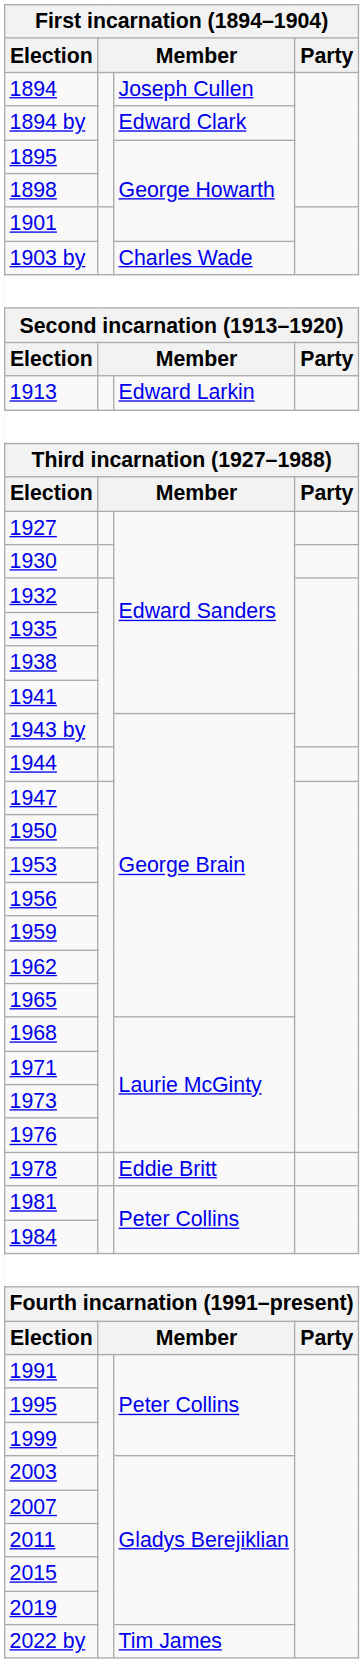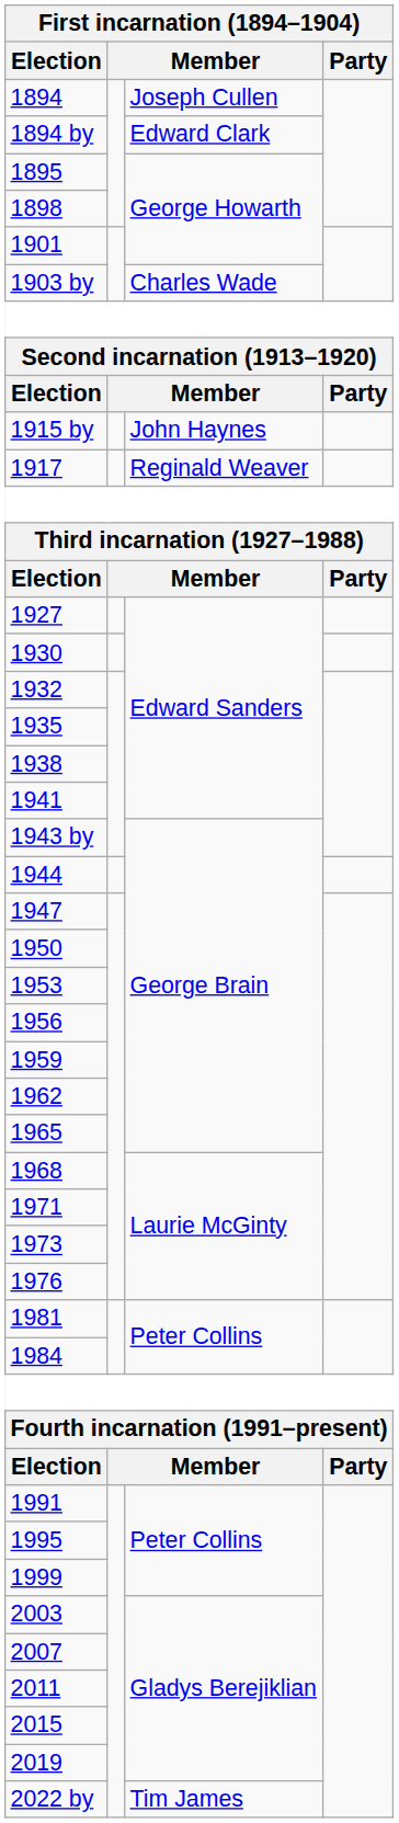 <table class="wikitable" style='background: #f9f9f9; border-style: none none none none;'>
 <tr>
 <th colspan="4">First incarnation (1894–1904)</th>
 </tr>
 <tr>
 <th>Election</th>
 <th colspan="2">Member</th>
 <th>Party</th>
 </tr>
 <tr>
 <td><a href='#'>1894</a></td>
 <td rowspan="4" > </td>
 <td><a href='#'>Joseph Cullen</a></td>
 <td rowspan="4"></td>
 </tr>
 <tr>
 <td><a href='#'>1894 by</a></td>
 <td><a href='#'>Edward Clark</a></td>
 </tr>
 <tr>
 <td><a href='#'>1895</a></td>
 <td rowspan="3"><a href='#'>George Howarth</a></td>
 </tr>
 <tr>
 <td><a href='#'>1898</a></td>
 </tr>
 <tr>
 <td><a href='#'>1901</a></td>
 <td rowspan="2" > </td>
 <td rowspan="2"></td>
 </tr>
 <tr>
 <td><a href='#'>1903 by</a></td>
 <td><a href='#'>Charles Wade</a></td>
 </tr>
 <tr>
 <td colspan="4" style='background: #FFFFFF; border-style: none none none none;'> </td>
 </tr>
 <tr>
 <th colspan="4">Second incarnation (1913–1920)</th>
 </tr>
 <tr>
 <th>Election</th>
 <th colspan="2">Member</th>
 <th>Party</th>
 </tr>
 <tr>
-<td><a href='#'>1913</a></td>
+<td><a href='#'>1915 by</a></td>
 <td> </td>
-<td><a href='#'>Edward Larkin</a></td>
+<td><a href='#'>John Haynes</a></td>
+<td></td>
+</tr>
+<tr>
+<td><a href='#'>1917</a></td>
+<td> </td>
+<td><a href='#'>Reginald Weaver</a></td>
 <td></td>
 </tr>
 <tr>
 <td colspan="4" style='background: #FFFFFF; border-style: none none none none;'> </td>
 </tr>
 <tr>
 <th colspan="4">Third incarnation (1927–1988)</th>
 </tr>
 <tr>
 <th>Election</th>
 <th colspan="2">Member</th>
 <th>Party</th>
 </tr>
 <tr>
 <td><a href='#'>1927</a></td>
 <td> </td>
 <td rowspan="6"><a href='#'>Edward Sanders</a></td>
 <td></td>
 </tr>
 <tr>
 <td><a href='#'>1930</a></td>
 <td> </td>
 <td></td>
 </tr>
 <tr>
 <td><a href='#'>1932</a></td>
 <td rowspan="5" > </td>
 <td rowspan="5"></td>
 </tr>
 <tr>
 <td><a href='#'>1935</a></td>
 </tr>
 <tr>
 <td><a href='#'>1938</a></td>
 </tr>
 <tr>
 <td><a href='#'>1941</a></td>
 </tr>
 <tr>
 <td><a href='#'>1943 by</a></td>
 <td rowspan="9"><a href='#'>George Brain</a></td>
 </tr>
 <tr>
 <td><a href='#'>1944</a></td>
 <td> </td>
 <td></td>
 </tr>
 <tr>
 <td><a href='#'>1947</a></td>
 <td rowspan="11" > </td>
 <td rowspan="11"></td>
 </tr>
 <tr>
 <td><a href='#'>1950</a></td>
 </tr>
 <tr>
 <td><a href='#'>1953</a></td>
 </tr>
 <tr>
 <td><a href='#'>1956</a></td>
 </tr>
 <tr>
 <td><a href='#'>1959</a></td>
 </tr>
 <tr>
 <td><a href='#'>1962</a></td>
 </tr>
 <tr>
 <td><a href='#'>1965</a></td>
 </tr>
 <tr>
 <td><a href='#'>1968</a></td>
 <td rowspan="4"><a href='#'>Laurie McGinty</a></td>
 </tr>
 <tr>
 <td><a href='#'>1971</a></td>
 </tr>
 <tr>
 <td><a href='#'>1973</a></td>
 </tr>
 <tr>
 <td><a href='#'>1976</a></td>
 </tr>
 <tr>
-<td><a href='#'>1978</a></td>
-<td> </td>
-<td><a href='#'>Eddie Britt</a></td>
-<td></td>
-</tr>
-<tr>
 <td><a href='#'>1981</a></td>
 <td rowspan="2" > </td>
 <td rowspan="2"><a href='#'>Peter Collins</a></td>
 <td rowspan="2"></td>
 </tr>
 <tr>
 <td><a href='#'>1984</a></td>
 </tr>
 <tr>
 <td colspan="4" style='background: #FFFFFF; border-style: none none none none;'> </td>
 </tr>
 <tr>
 <th colspan=4>Fourth incarnation (1991–present)</th>
 </tr>
 <tr>
 <th>Election</th>
 <th colspan="2">Member</th>
 <th>Party</th>
 </tr>
 <tr>
 <td><a href='#'>1991</a></td>
 <td rowspan="9" > </td>
 <td rowspan="3"><a href='#'>Peter Collins</a></td>
 <td rowspan="9"></td>
 </tr>
 <tr>
 <td><a href='#'>1995</a></td>
 </tr>
 <tr>
 <td><a href='#'>1999</a></td>
 </tr>
 <tr>
 <td><a href='#'>2003</a></td>
 <td rowspan="5"><a href='#'>Gladys Berejiklian</a></td>
 </tr>
 <tr>
 <td><a href='#'>2007</a></td>
 </tr>
 <tr>
 <td><a href='#'>2011</a></td>
 </tr>
 <tr>
 <td><a href='#'>2015</a></td>
 </tr>
 <tr>
 <td><a href='#'>2019</a></td>
 </tr>
 <tr>
 <td><a href='#'>2022 by</a></td>
 <td><a href='#'>Tim James</a></td>
 </tr>
 </table>
